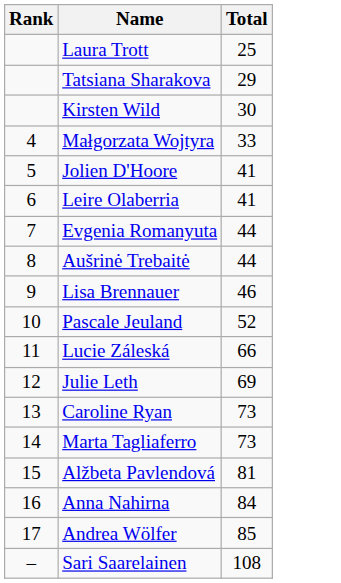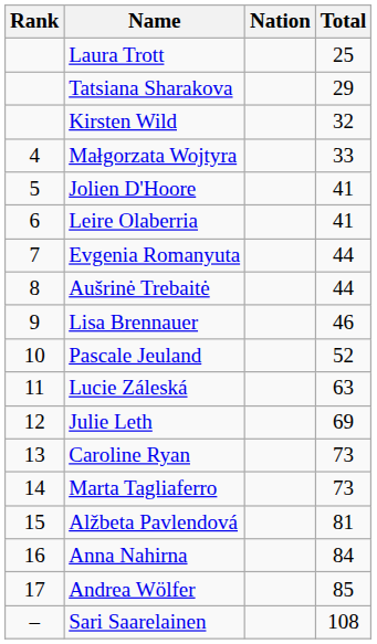 <table class="wikitable sortable" style="text-align:center">
 <tr>
 <th>Rank</th>
 <th>Name</th>
+<th>Nation</th>
 <th>Total</th>
 </tr>
 <tr>
 <td></td>
 <td align=left><a href='#'>Laura Trott</a></td>
+<td align=left></td>
 <td>25</td>
 </tr>
 <tr>
 <td></td>
 <td align=left><a href='#'>Tatsiana Sharakova</a></td>
+<td align=left></td>
 <td>29</td>
 </tr>
 <tr>
 <td></td>
 <td align=left><a href='#'>Kirsten Wild</a></td>
-<td>30</td>
+<td align=left></td>
+<td>32</td>
 </tr>
 <tr>
 <td>4</td>
 <td align=left><a href='#'>Małgorzata Wojtyra</a></td>
+<td align=left></td>
 <td>33</td>
 </tr>
 <tr>
 <td>5</td>
 <td align=left><a href='#'>Jolien D'Hoore</a></td>
+<td align=left></td>
 <td>41</td>
 </tr>
 <tr>
 <td>6</td>
 <td align=left><a href='#'>Leire Olaberria</a></td>
+<td align=left></td>
 <td>41</td>
 </tr>
 <tr>
 <td>7</td>
 <td align=left><a href='#'>Evgenia Romanyuta</a></td>
+<td align=left></td>
 <td>44</td>
 </tr>
 <tr>
 <td>8</td>
 <td align=left><a href='#'>Aušrinė Trebaitė</a></td>
+<td align=left></td>
 <td>44</td>
 </tr>
 <tr>
 <td>9</td>
 <td align=left><a href='#'>Lisa Brennauer</a></td>
+<td align=left></td>
 <td>46</td>
 </tr>
 <tr>
 <td>10</td>
 <td align=left><a href='#'>Pascale Jeuland</a></td>
+<td align=left></td>
 <td>52</td>
 </tr>
 <tr>
 <td>11</td>
 <td align=left><a href='#'>Lucie Záleská</a></td>
-<td>66</td>
+<td align=left></td>
+<td>63</td>
 </tr>
 <tr>
 <td>12</td>
 <td align=left><a href='#'>Julie Leth</a></td>
+<td align=left></td>
 <td>69</td>
 </tr>
 <tr>
 <td>13</td>
 <td align=left><a href='#'>Caroline Ryan</a></td>
+<td align=left></td>
 <td>73</td>
 </tr>
 <tr>
 <td>14</td>
 <td align=left><a href='#'>Marta Tagliaferro</a></td>
+<td align=left></td>
 <td>73</td>
 </tr>
 <tr>
 <td>15</td>
 <td align=left><a href='#'>Alžbeta Pavlendová</a></td>
+<td align=left></td>
 <td>81</td>
 </tr>
 <tr>
 <td>16</td>
 <td align=left><a href='#'>Anna Nahirna</a></td>
+<td align=left></td>
 <td>84</td>
 </tr>
 <tr>
 <td>17</td>
 <td align=left><a href='#'>Andrea Wölfer</a></td>
+<td align=left></td>
 <td>85</td>
 </tr>
 <tr>
 <td>–</td>
 <td align=left><a href='#'>Sari Saarelainen</a></td>
+<td align=left></td>
 <td>108</td>
 </tr>
 </table>
